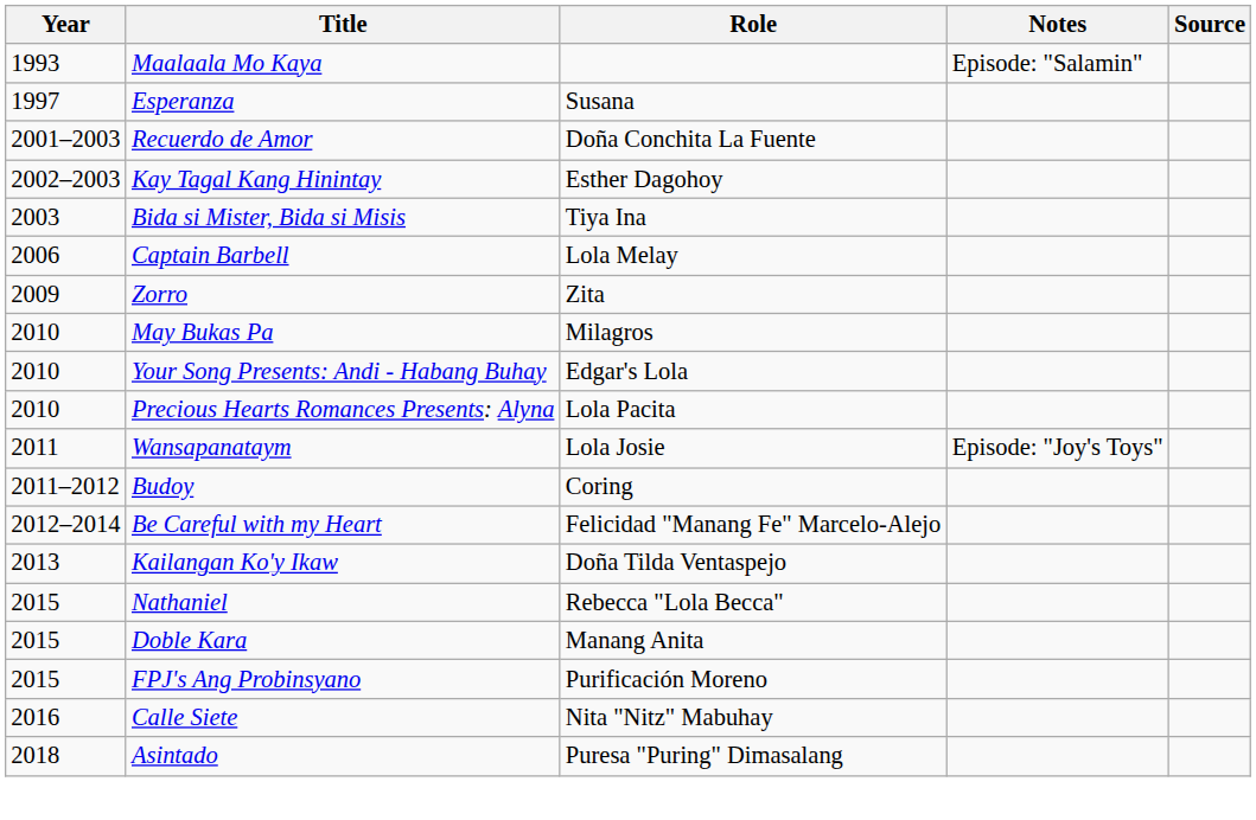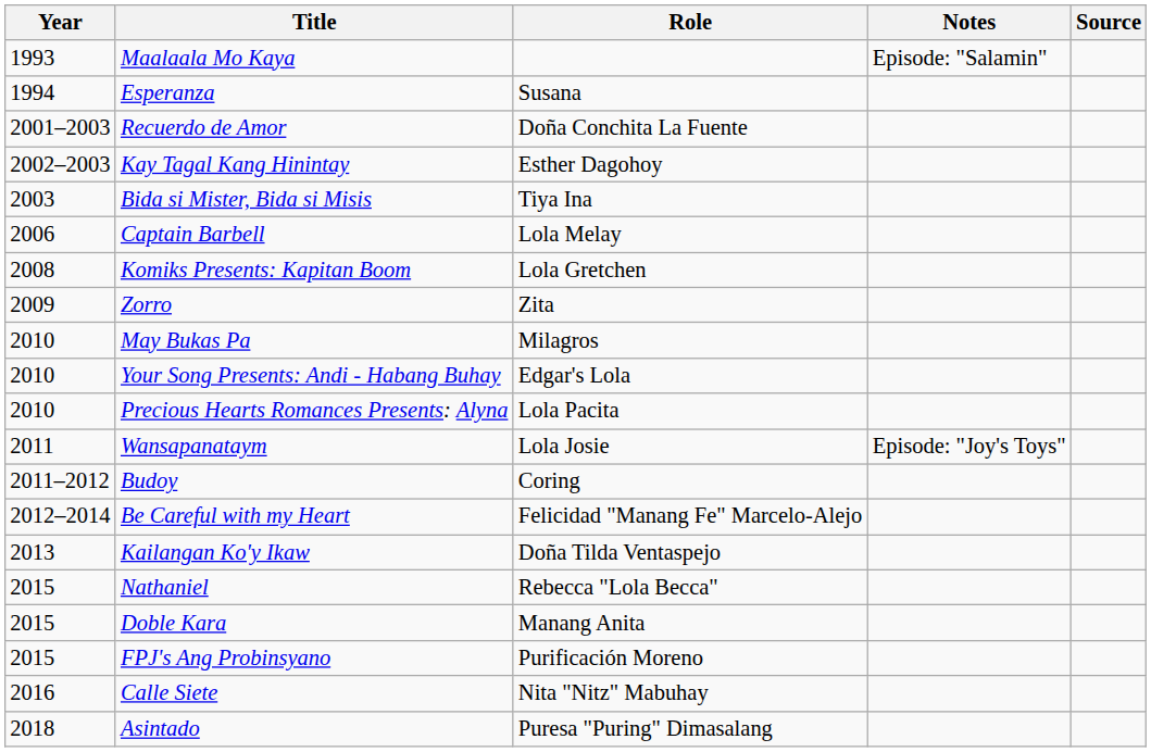 <table class="wikitable sortable" >
 <tr>
 <th>Year</th>
 <th>Title</th>
 <th>Role</th>
 <th class="unsortable">Notes </th>
 <th class="unsortable">Source </th>
 </tr>
 <tr>
 <td>1993</td>
 <td><em><a href='#'>Maalaala Mo Kaya</a></em></td>
 <td></td>
 <td>Episode: "Salamin"</td>
 <td></td>
 </tr>
 <tr>
-<td>1997</td>
+<td>1994</td>
 <td><em><a href='#'>Esperanza</a></em></td>
 <td>Susana</td>
 <td></td>
 <td></td>
 </tr>
 <tr>
 <td>2001–2003</td>
 <td><em><a href='#'>Recuerdo de Amor</a></em></td>
 <td>Doña Conchita La Fuente</td>
 <td></td>
 <td></td>
 </tr>
 <tr>
 <td>2002–2003</td>
 <td><em><a href='#'>Kay Tagal Kang Hinintay</a></em></td>
 <td>Esther Dagohoy</td>
 <td></td>
 <td></td>
 </tr>
 <tr>
 <td>2003</td>
 <td><em><a href='#'>Bida si Mister, Bida si Misis</a></em></td>
 <td>Tiya Ina</td>
 <td></td>
 <td></td>
 </tr>
 <tr>
 <td>2006</td>
 <td><em><a href='#'>Captain Barbell</a></em></td>
 <td>Lola Melay</td>
+<td></td>
+<td></td>
+</tr>
+<tr>
+<td>2008</td>
+<td><em><a href='#'>Komiks Presents: Kapitan Boom</a></em></td>
+<td>Lola Gretchen</td>
 <td></td>
 <td></td>
 </tr>
 <tr>
 <td>2009</td>
 <td><em><a href='#'>Zorro</a></em></td>
 <td>Zita</td>
 <td></td>
 <td></td>
 </tr>
 <tr>
 <td>2010</td>
 <td><em><a href='#'>May Bukas Pa</a></em></td>
 <td>Milagros</td>
 <td></td>
 <td></td>
 </tr>
 <tr>
 <td>2010</td>
 <td><em><a href='#'>Your Song Presents: Andi - Habang Buhay</a></em></td>
 <td>Edgar's Lola</td>
 <td></td>
 <td></td>
 </tr>
 <tr>
 <td>2010</td>
 <td><em><a href='#'>Precious Hearts Romances Presents</a>: <a href='#'>Alyna</a></em></td>
 <td>Lola Pacita</td>
 <td></td>
 <td></td>
 </tr>
 <tr>
 <td>2011</td>
 <td><em><a href='#'>Wansapanataym</a></em></td>
 <td>Lola Josie</td>
 <td>Episode: "Joy's Toys"</td>
 <td></td>
 </tr>
 <tr>
 <td>2011–2012</td>
 <td><em><a href='#'>Budoy</a></em></td>
 <td>Coring</td>
 <td></td>
 <td></td>
 </tr>
 <tr>
 <td>2012–2014</td>
 <td><em><a href='#'>Be Careful with my Heart</a></em></td>
 <td>Felicidad "Manang Fe" Marcelo-Alejo</td>
 <td></td>
 <td></td>
 </tr>
 <tr>
 <td>2013</td>
 <td><em><a href='#'>Kailangan Ko'y Ikaw</a></em></td>
 <td>Doña Tilda Ventaspejo</td>
 <td></td>
 <td></td>
 </tr>
 <tr>
 <td>2015</td>
 <td><em><a href='#'>Nathaniel</a></em></td>
 <td>Rebecca "Lola Becca"</td>
 <td></td>
 <td></td>
 </tr>
 <tr>
 <td>2015</td>
 <td><em><a href='#'>Doble Kara</a></em></td>
 <td>Manang Anita</td>
 <td></td>
 <td></td>
 </tr>
 <tr>
 <td>2015</td>
 <td><em><a href='#'>FPJ's Ang Probinsyano</a></em></td>
 <td>Purificación Moreno</td>
 <td></td>
 <td></td>
 </tr>
 <tr>
 <td>2016</td>
 <td><em><a href='#'>Calle Siete</a></em></td>
 <td>Nita "Nitz" Mabuhay</td>
 <td></td>
 <td></td>
 </tr>
 <tr>
 <td>2018</td>
 <td><em><a href='#'>Asintado</a></em></td>
 <td>Puresa "Puring" Dimasalang</td>
 <td></td>
 <td></td>
 </tr>
 </table>
